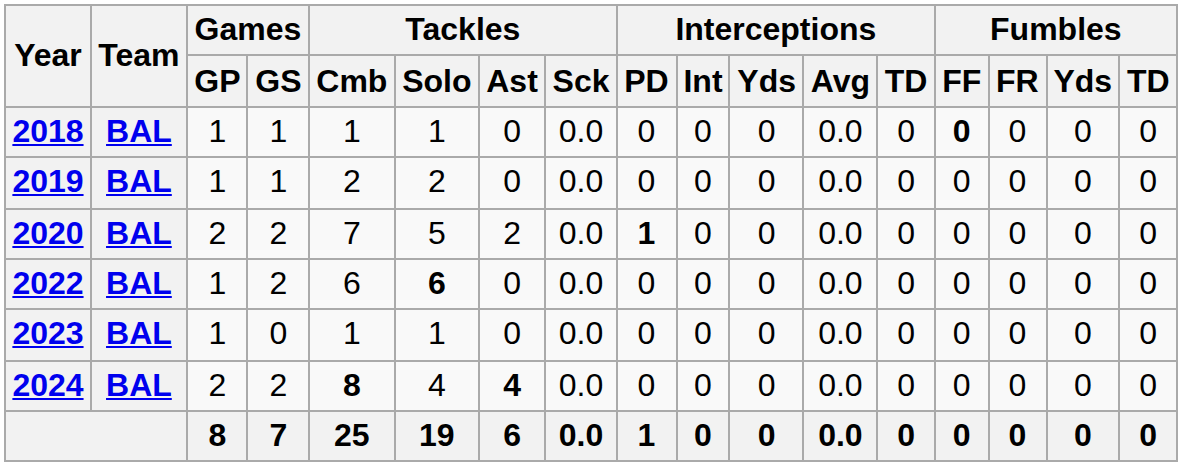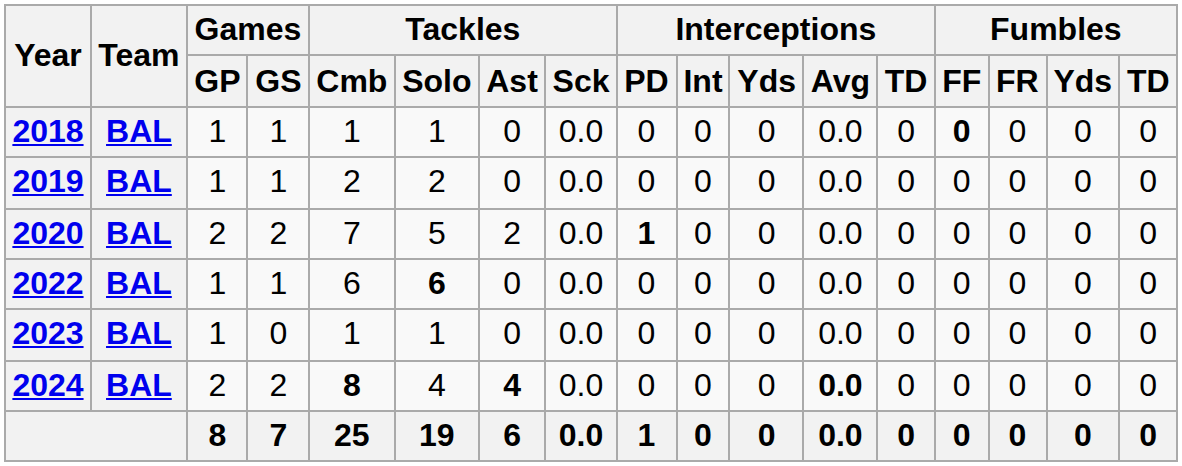 <table class="wikitable" style="text-align:center;">
 <tr>
 <th rowspan="2">Year</th>
 <th rowspan="2">Team</th>
 <th colspan="2">Games</th>
 <th colspan="4">Tackles</th>
 <th colspan="5">Interceptions</th>
 <th colspan="4">Fumbles</th>
 </tr>
 <tr>
 <th>GP</th>
 <th>GS</th>
 <th>Cmb</th>
 <th>Solo</th>
 <th>Ast</th>
 <th>Sck</th>
 <th>PD</th>
 <th>Int</th>
 <th>Yds</th>
 <th>Avg</th>
 <th>TD</th>
 <th>FF</th>
 <th>FR</th>
 <th>Yds</th>
 <th>TD</th>
 </tr>
 <tr>
 <th><a href='#'>2018</a></th>
 <th><a href='#'>BAL</a></th>
 <td>1</td>
 <td>1</td>
 <td>1</td>
 <td>1</td>
 <td>0</td>
 <td>0.0</td>
 <td>0</td>
 <td>0</td>
 <td>0</td>
 <td>0.0</td>
 <td>0</td>
 <td><strong>0</strong></td>
 <td>0</td>
 <td>0</td>
 <td>0</td>
 </tr>
 <tr>
 <th><a href='#'>2019</a></th>
 <th><a href='#'>BAL</a></th>
 <td>1</td>
 <td>1</td>
 <td>2</td>
 <td>2</td>
 <td>0</td>
 <td>0.0</td>
 <td>0</td>
 <td>0</td>
 <td>0</td>
 <td>0.0</td>
 <td>0</td>
 <td>0</td>
 <td>0</td>
 <td>0</td>
 <td>0</td>
 </tr>
 <tr>
 <th><a href='#'>2020</a></th>
 <th><a href='#'>BAL</a></th>
 <td>2</td>
 <td>2</td>
 <td>7</td>
 <td>5</td>
 <td>2</td>
 <td>0.0</td>
 <td><strong>1</strong></td>
 <td>0</td>
 <td>0</td>
 <td>0.0</td>
 <td>0</td>
 <td>0</td>
 <td>0</td>
 <td>0</td>
 <td>0</td>
 </tr>
 <tr>
 <th><a href='#'>2022</a></th>
 <th><a href='#'>BAL</a></th>
 <td>1</td>
-<td>2</td>
+<td>1</td>
 <td>6</td>
 <td><strong>6</strong></td>
 <td>0</td>
 <td>0.0</td>
 <td>0</td>
 <td>0</td>
 <td>0</td>
 <td>0.0</td>
 <td>0</td>
 <td>0</td>
 <td>0</td>
 <td>0</td>
 <td>0</td>
 </tr>
 <tr>
 <th><a href='#'>2023</a></th>
 <th><a href='#'>BAL</a></th>
 <td>1</td>
 <td>0</td>
 <td>1</td>
 <td>1</td>
 <td>0</td>
 <td>0.0</td>
 <td>0</td>
 <td>0</td>
 <td>0</td>
 <td>0.0</td>
 <td>0</td>
 <td>0</td>
 <td>0</td>
 <td>0</td>
 <td>0</td>
 </tr>
 <tr>
 <th><a href='#'>2024</a></th>
 <th><a href='#'>BAL</a></th>
 <td>2</td>
 <td>2</td>
 <td><strong>8</strong></td>
 <td>4</td>
 <td><strong>4</strong></td>
 <td>0.0</td>
 <td>0</td>
 <td>0</td>
 <td>0</td>
-<td>0.0</td>
+<td><strong>0.0</strong></td>
 <td>0</td>
 <td>0</td>
 <td>0</td>
 <td>0</td>
 <td>0</td>
 </tr>
 <tr>
 <th colspan="2"></th>
 <th>8</th>
 <th>7</th>
 <th>25</th>
 <th>19</th>
 <th>6</th>
 <th>0.0</th>
 <th>1</th>
 <th>0</th>
 <th>0</th>
 <th>0.0</th>
 <th>0</th>
 <th>0</th>
 <th>0</th>
 <th>0</th>
 <th>0</th>
 </tr>
 </table>
